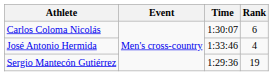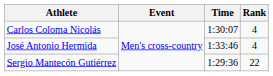 <table class="wikitable" style="font-size:90%">
 <tr>
 <th>Athlete</th>
 <th>Event</th>
 <th>Time</th>
 <th>Rank</th>
 </tr>
 <tr align=center>
 <td align=left><a href='#'>Carlos Coloma Nicolás</a></td>
 <td align=left rowspan=3><a href='#'>Men's cross-country</a></td>
 <td>1:30:07</td>
-<td>6</td>
+<td>4</td>
 </tr>
 <tr align=center>
 <td align=left><a href='#'>José Antonio Hermida</a></td>
 <td>1:33:46</td>
 <td>4</td>
 </tr>
 <tr align=center>
 <td align=left><a href='#'>Sergio Mantecón Gutiérrez</a></td>
 <td>1:29:36</td>
-<td>19</td>
+<td>22</td>
 </tr>
 </table>
